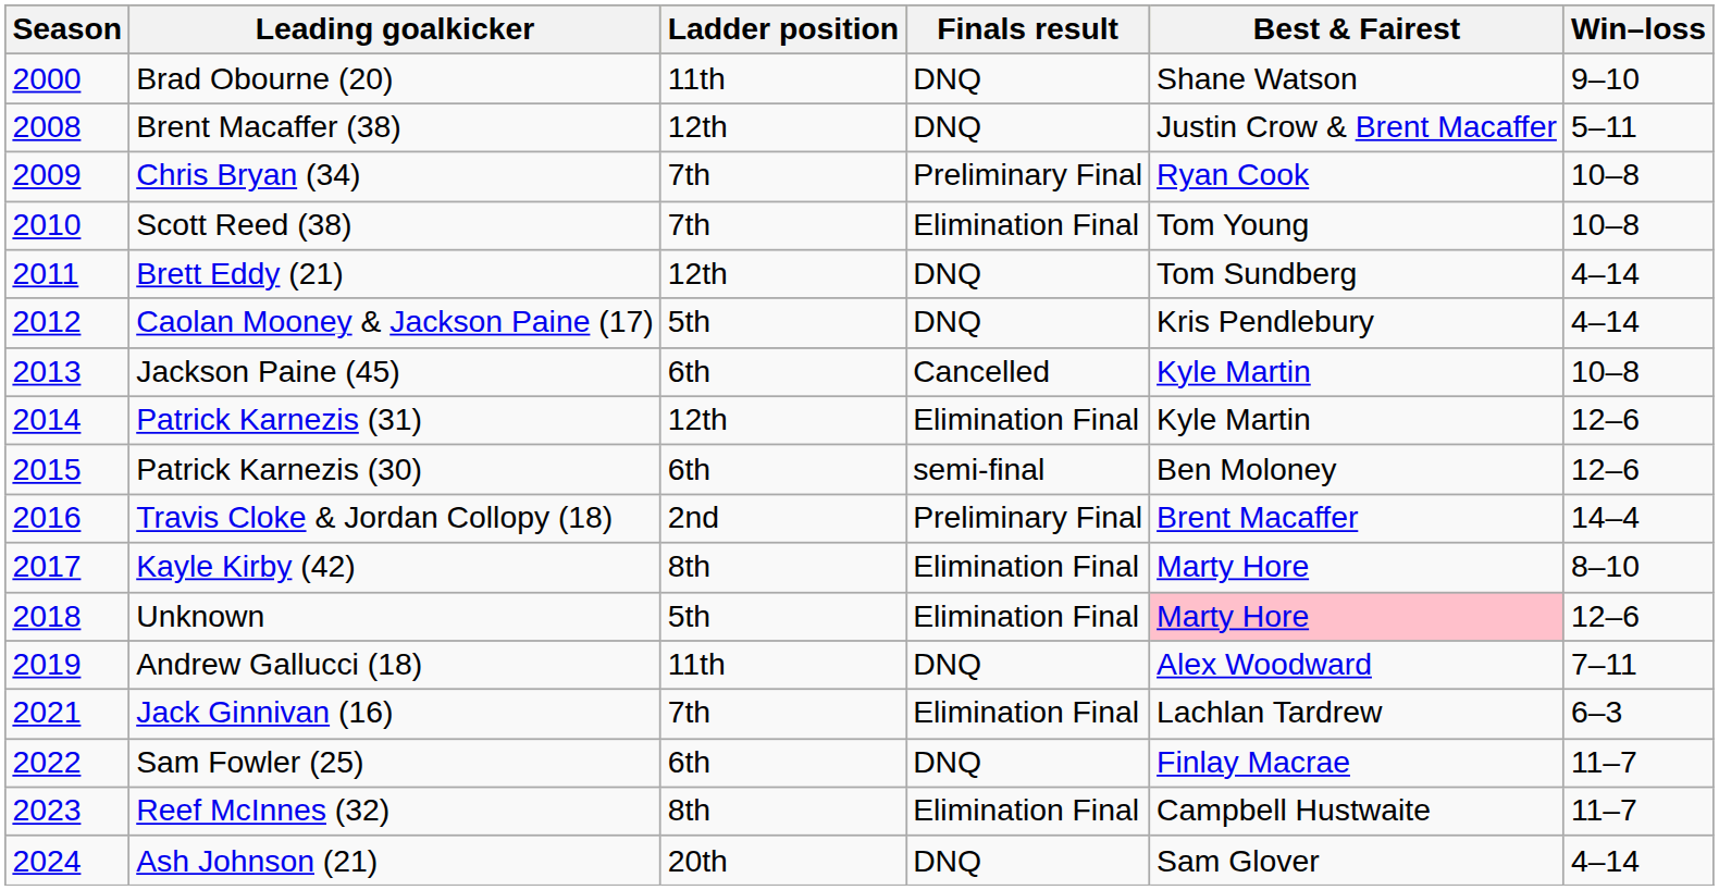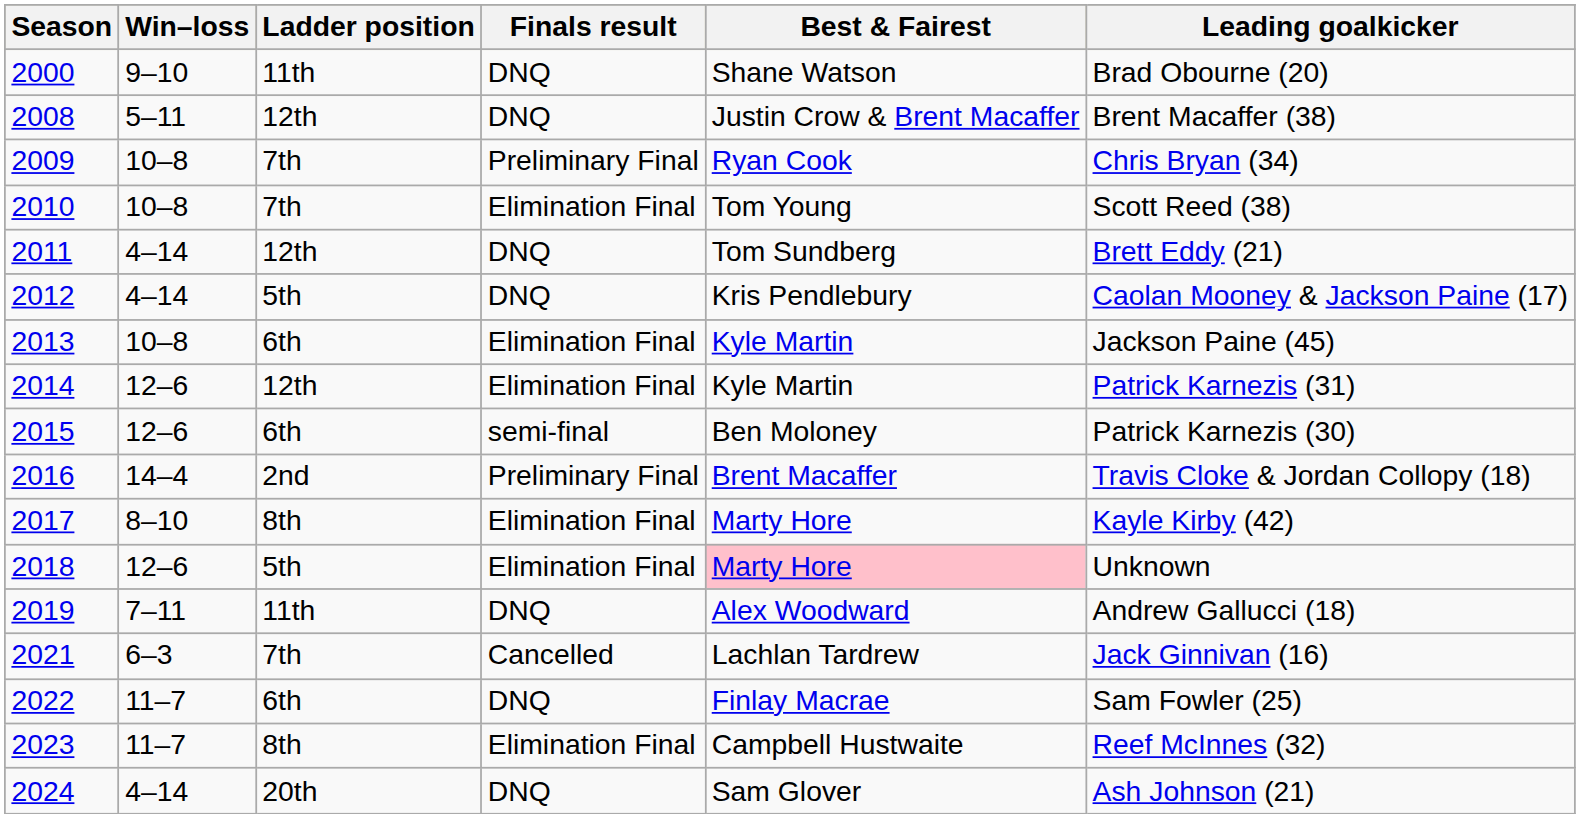 <table class="wikitable sortable">
 <tr style="background:#bdb76b;">
 <th>Season</th>
-<th>Leading goalkicker</th>
+<th>Win–loss</th>
 <th>Ladder position</th>
 <th>Finals result</th>
 <th>Best & Fairest</th>
-<th>Win–loss</th>
+<th>Leading goalkicker</th>
 </tr>
 <tr>
 <td><a href='#'>2000</a></td>
-<td>Brad Obourne (20)</td>
+<td>9–10</td>
 <td>11th</td>
 <td>DNQ</td>
 <td>Shane Watson</td>
-<td>9–10</td>
+<td>Brad Obourne (20)</td>
 </tr>
 <tr>
 <td><a href='#'>2008</a></td>
-<td>Brent Macaffer (38)</td>
+<td>5–11</td>
 <td>12th</td>
 <td>DNQ</td>
 <td>Justin Crow & <a href='#'>Brent Macaffer</a></td>
-<td>5–11</td>
+<td>Brent Macaffer (38)</td>
 </tr>
 <tr>
 <td><a href='#'>2009</a></td>
-<td><a href='#'>Chris Bryan</a> (34)</td>
+<td>10–8</td>
 <td>7th</td>
 <td>Preliminary Final</td>
 <td><a href='#'>Ryan Cook</a></td>
-<td>10–8</td>
+<td><a href='#'>Chris Bryan</a> (34)</td>
 </tr>
 <tr>
 <td><a href='#'>2010</a></td>
-<td>Scott Reed (38)</td>
+<td>10–8</td>
 <td>7th</td>
 <td>Elimination Final</td>
 <td>Tom Young</td>
-<td>10–8</td>
+<td>Scott Reed (38)</td>
 </tr>
 <tr>
 <td><a href='#'>2011</a></td>
-<td><a href='#'>Brett Eddy</a> (21)</td>
+<td>4–14</td>
 <td>12th</td>
 <td>DNQ</td>
 <td>Tom Sundberg</td>
-<td>4–14</td>
+<td><a href='#'>Brett Eddy</a> (21)</td>
 </tr>
 <tr>
 <td><a href='#'>2012</a></td>
-<td><a href='#'>Caolan Mooney</a> & <a href='#'>Jackson Paine</a> (17)</td>
+<td>4–14</td>
 <td>5th</td>
 <td>DNQ</td>
 <td>Kris Pendlebury</td>
-<td>4–14</td>
+<td><a href='#'>Caolan Mooney</a> & <a href='#'>Jackson Paine</a> (17)</td>
 </tr>
 <tr>
 <td><a href='#'>2013</a></td>
+<td>10–8</td>
+<td>6th</td>
+<td>Elimination Final</td>
+<td><a href='#'>Kyle Martin</a></td>
 <td>Jackson Paine (45)</td>
-<td>6th</td>
-<td>Cancelled</td>
-<td><a href='#'>Kyle Martin</a></td>
-<td>10–8</td>
 </tr>
 <tr>
 <td><a href='#'>2014</a></td>
-<td><a href='#'>Patrick Karnezis</a> (31)</td>
+<td>12–6</td>
 <td>12th</td>
 <td>Elimination Final</td>
 <td>Kyle Martin</td>
-<td>12–6</td>
+<td><a href='#'>Patrick Karnezis</a> (31)</td>
 </tr>
 <tr>
 <td><a href='#'>2015</a></td>
-<td>Patrick Karnezis (30)</td>
+<td>12–6</td>
 <td>6th</td>
 <td>semi-final</td>
 <td>Ben Moloney</td>
-<td>12–6</td>
+<td>Patrick Karnezis (30)</td>
 </tr>
 <tr>
 <td><a href='#'>2016</a></td>
-<td><a href='#'>Travis Cloke</a> & Jordan Collopy (18)</td>
+<td>14–4</td>
 <td>2nd</td>
 <td>Preliminary Final</td>
 <td><a href='#'>Brent Macaffer</a></td>
-<td>14–4</td>
+<td><a href='#'>Travis Cloke</a> & Jordan Collopy (18)</td>
 </tr>
 <tr>
 <td><a href='#'>2017</a></td>
-<td><a href='#'>Kayle Kirby</a> (42)</td>
+<td>8–10</td>
 <td>8th</td>
 <td>Elimination Final</td>
 <td><a href='#'>Marty Hore</a></td>
-<td>8–10</td>
+<td><a href='#'>Kayle Kirby</a> (42)</td>
 </tr>
 <tr>
 <td><a href='#'>2018</a></td>
-<td>Unknown</td>
+<td>12–6</td>
 <td>5th</td>
 <td>Elimination Final</td>
 <td style="background: pink;"><a href='#'>Marty Hore</a></td>
-<td>12–6</td>
+<td>Unknown</td>
 </tr>
 <tr>
 <td><a href='#'>2019</a></td>
-<td>Andrew Gallucci (18)</td>
+<td>7–11</td>
 <td>11th</td>
 <td>DNQ</td>
 <td><a href='#'>Alex Woodward</a></td>
-<td>7–11</td>
+<td>Andrew Gallucci (18)</td>
 </tr>
 <tr>
 <td><a href='#'>2021</a></td>
+<td>6–3</td>
+<td>7th</td>
+<td>Cancelled</td>
+<td>Lachlan Tardrew</td>
 <td><a href='#'>Jack Ginnivan</a> (16)</td>
-<td>7th</td>
-<td>Elimination Final</td>
-<td>Lachlan Tardrew</td>
-<td>6–3</td>
 </tr>
 <tr>
 <td><a href='#'>2022</a></td>
-<td>Sam Fowler (25)</td>
+<td>11–7</td>
 <td>6th</td>
 <td>DNQ</td>
 <td><a href='#'>Finlay Macrae</a></td>
-<td>11–7</td>
+<td>Sam Fowler (25)</td>
 </tr>
 <tr>
 <td><a href='#'>2023</a></td>
-<td><a href='#'>Reef McInnes</a> (32)</td>
+<td>11–7</td>
 <td>8th</td>
 <td>Elimination Final</td>
 <td>Campbell Hustwaite</td>
-<td>11–7</td>
+<td><a href='#'>Reef McInnes</a> (32)</td>
 </tr>
 <tr>
 <td><a href='#'>2024</a></td>
-<td><a href='#'>Ash Johnson</a> (21)</td>
+<td>4–14</td>
 <td>20th</td>
 <td>DNQ</td>
 <td>Sam Glover</td>
-<td>4–14</td>
+<td><a href='#'>Ash Johnson</a> (21)</td>
 </tr>
 </table>
